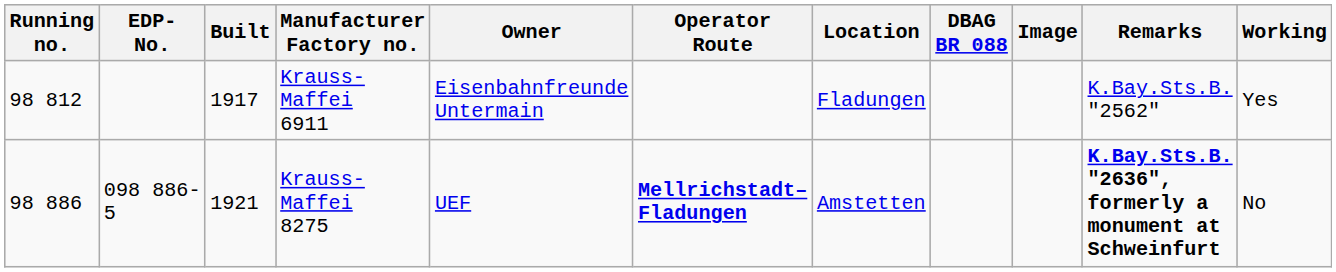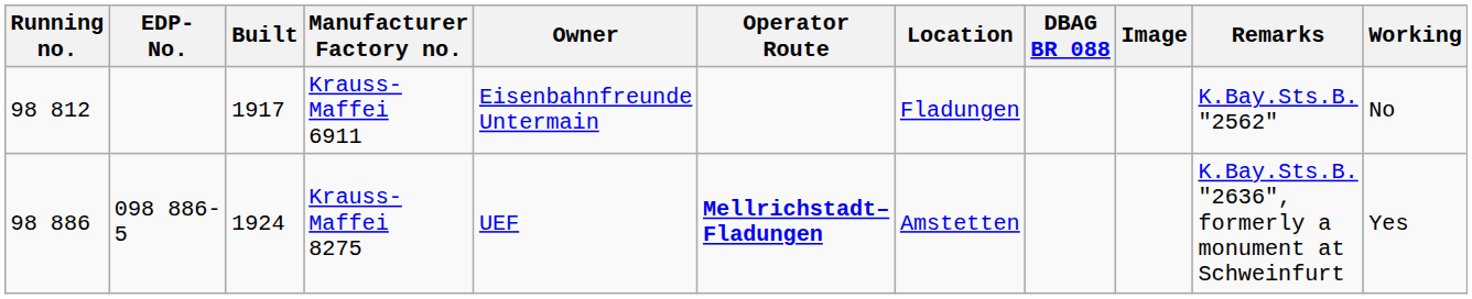 <table class="wikitable" style="width="100%"; border:solid 1px #AAAAAA; background:#e3e3e3;">
 <tr>
 <th width="5%">Running<br>no.</th>
 <th width="7%">EDP-<br>No.</th>
 <th width="4%">Built</th>
 <th width="10%">Manufacturer<br>Factory no.</th>
 <th width="12%">Owner</th>
 <th width="12%">Operator<br>Route</th>
 <th width="15%">Location</th>
 <th width="5%">DBAG<br><a href='#'>BR 088</a></th>
 <th width="13%">Image</th>
 <th width="20%">Remarks</th>
 <th width="8%">Working</th>
 </tr>
 <tr>
 <td>98 812</td>
 <td></td>
 <td>1917</td>
 <td><a href='#'>Krauss-Maffei</a><br>6911</td>
 <td><a href='#'>Eisenbahnfreunde Untermain</a></td>
 <td></td>
 <td><a href='#'>Fladungen</a></td>
 <td></td>
 <td></td>
 <td><a href='#'>K.Bay.Sts.B.</a> "2562"</td>
-<td>Yes</td>
+<td>No</td>
 </tr>
 <tr>
 <td>98 886</td>
 <td>098 886-5</td>
-<td>1921</td>
+<td>1924</td>
 <td><a href='#'>Krauss-Maffei</a><br>8275</td>
 <td><a href='#'>UEF</a></td>
 <td><strong><a href='#'>Mellrichstadt–Fladungen</a></strong></td>
 <td><a href='#'>Amstetten</a></td>
 <td></td>
 <td></td>
-<td><strong><a href='#'>K.Bay.Sts.B.</a> "2636", formerly a monument at Schweinfurt</strong></td>
-<td>No</td>
+<td><a href='#'>K.Bay.Sts.B.</a> "2636", formerly a monument at Schweinfurt</td>
+<td>Yes</td>
 </tr>
 </table>
